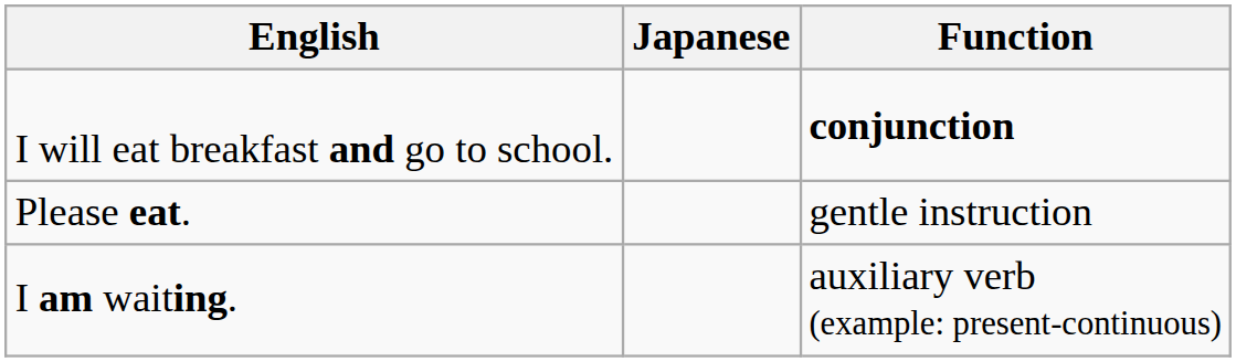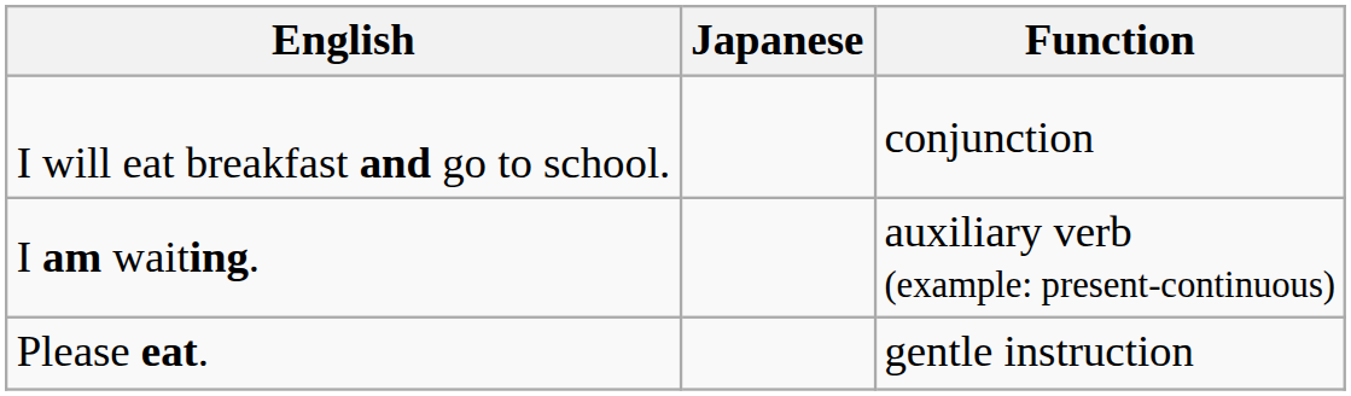 <table class="wikitable">
 <tr>
 <th>English</th>
 <th>Japanese</th>
 <th>Function</th>
 </tr>
 <tr>
 <td> <br> I will eat breakfast <strong>and</strong> go to school.</td>
 <td> <br> </td>
-<td><strong>conjunction</strong></td>
+<td>conjunction</td>
+</tr>
+<tr>
+<td>I <strong>am</strong> wait<strong>ing</strong>.</td>
+<td></td>
+<td>auxiliary verb <br> <small>(example: present-continuous)</small></td>
 </tr>
 <tr>
 <td>Please <strong>eat</strong>.</td>
 <td></td>
 <td>gentle instruction</td>
 </tr>
-<tr>
-<td>I <strong>am</strong> wait<strong>ing</strong>.</td>
-<td></td>
-<td>auxiliary verb <br> <small>(example: present-continuous)</small></td>
-</tr>
 </table>
